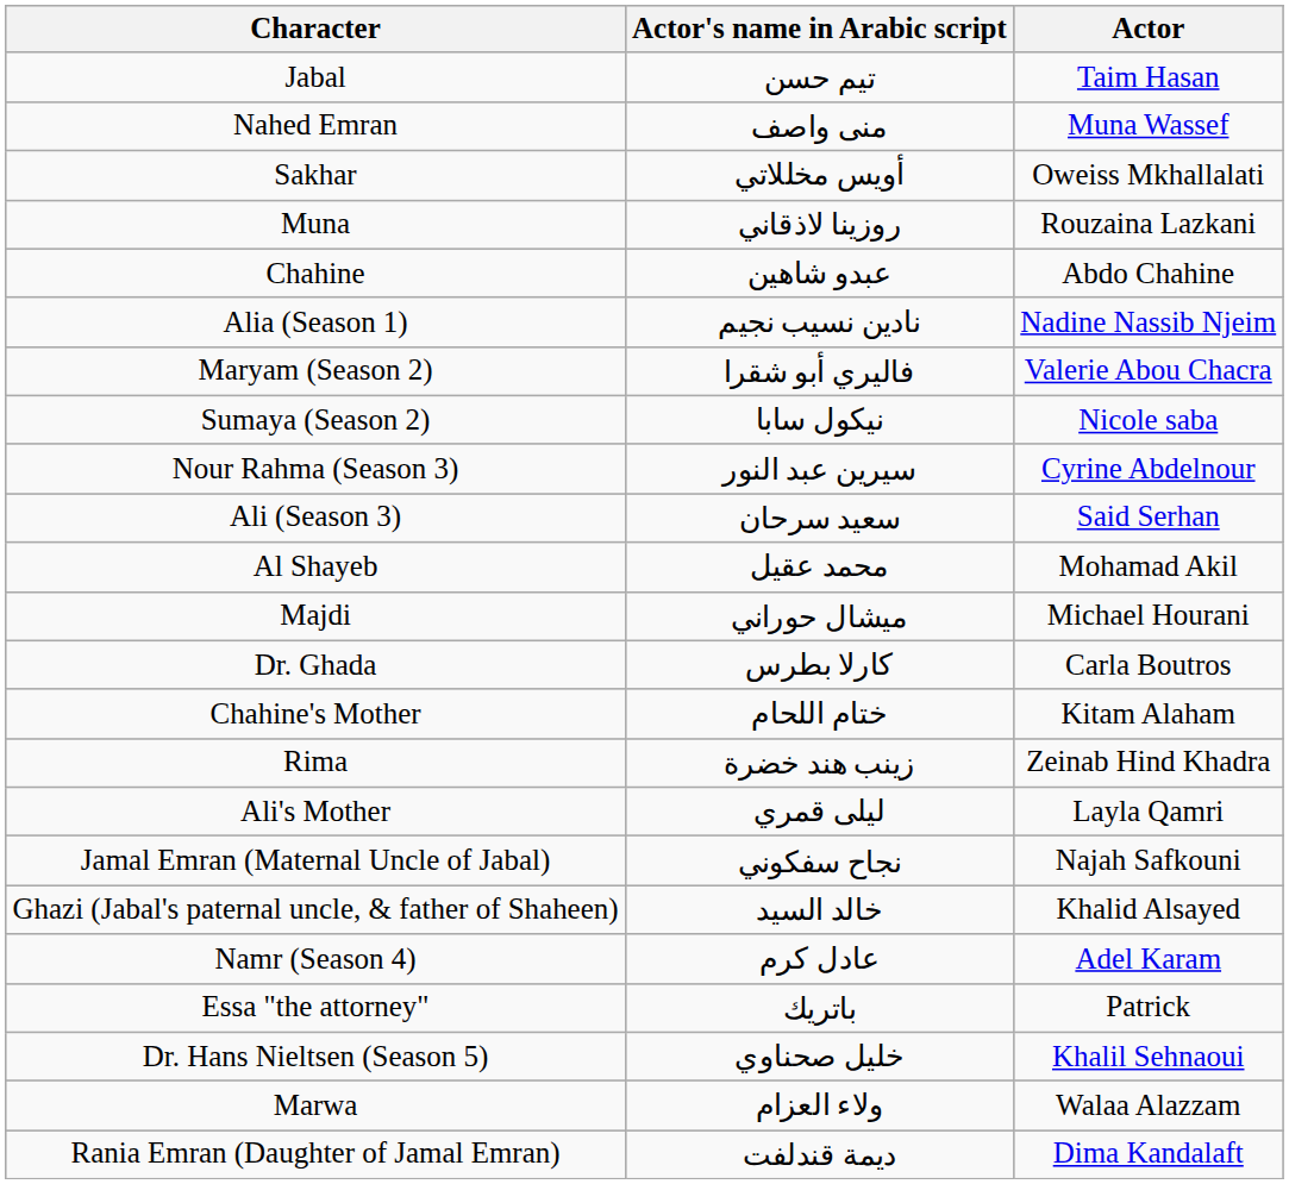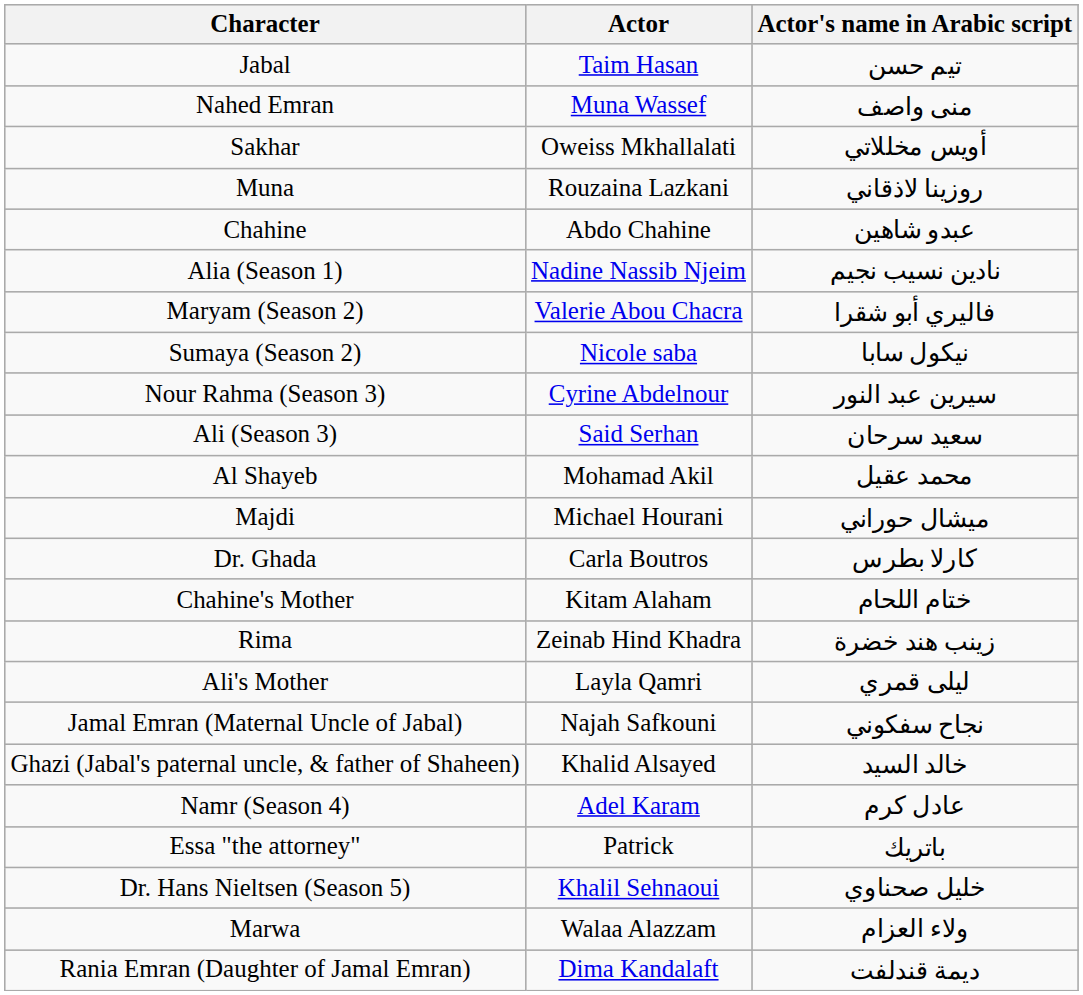 <table class="wikitable palinrowheaders" style="text-align:center">
 <tr>
 <th scope="col">Character</th>
+<th scope="col">Actor</th>
 <th scope="col">Actor's name in Arabic script</th>
-<th scope="col">Actor</th>
 </tr>
 <tr>
 <td scope="row">Jabal</td>
+<td><a href='#'>Taim Hasan</a></td>
 <td>تيم حسن</td>
-<td><a href='#'>Taim Hasan</a></td>
 </tr>
 <tr>
 <td scope="row">Nahed Emran</td>
+<td><a href='#'>Muna Wassef</a></td>
 <td>منى واصف</td>
-<td><a href='#'>Muna Wassef</a></td>
 </tr>
 <tr>
 <td scope="row">Sakhar</td>
+<td>Oweiss Mkhallalati</td>
 <td>أويس مخللاتي</td>
-<td>Oweiss Mkhallalati</td>
 </tr>
 <tr>
 <td scope="row">Muna</td>
+<td>Rouzaina Lazkani</td>
 <td>روزينا لاذقاني</td>
-<td>Rouzaina Lazkani</td>
 </tr>
 <tr>
 <td scope="row">Chahine</td>
+<td>Abdo Chahine</td>
 <td>عبدو شاهين</td>
-<td>Abdo Chahine</td>
 </tr>
 <tr>
 <td scope="row">Alia (Season 1)</td>
+<td><a href='#'>Nadine Nassib Njeim</a></td>
 <td>نادين نسيب نجيم</td>
-<td><a href='#'>Nadine Nassib Njeim</a></td>
 </tr>
 <tr>
 <td scope="row">Maryam (Season 2)</td>
+<td><a href='#'>Valerie Abou Chacra</a></td>
 <td>فاليري أبو شقرا</td>
-<td><a href='#'>Valerie Abou Chacra</a></td>
 </tr>
 <tr>
 <td>Sumaya (Season 2)</td>
+<td><a href='#'>Nicole saba</a></td>
 <td>نيكول سابا</td>
-<td><a href='#'>Nicole saba</a></td>
 </tr>
 <tr>
 <td scope="row">Nour Rahma (Season 3)</td>
+<td><a href='#'>Cyrine Abdelnour</a></td>
 <td>سيرين عبد النور</td>
-<td><a href='#'>Cyrine Abdelnour</a></td>
 </tr>
 <tr>
 <td scope="row">Ali (Season 3)</td>
+<td><a href='#'>Said Serhan</a></td>
 <td>سعيد سرحان</td>
-<td><a href='#'>Said Serhan</a></td>
 </tr>
 <tr>
 <td scope="row">Al Shayeb</td>
+<td>Mohamad Akil</td>
 <td>محمد عقيل</td>
-<td>Mohamad Akil</td>
 </tr>
 <tr>
 <td scope="row">Majdi</td>
+<td>Michael Hourani</td>
 <td>ميشال حوراني</td>
-<td>Michael Hourani</td>
 </tr>
 <tr>
 <td scope="row">Dr. Ghada</td>
+<td>Carla Boutros</td>
 <td>كارلا بطرس</td>
-<td>Carla Boutros</td>
 </tr>
 <tr>
 <td scope="row">Chahine's Mother</td>
+<td>Kitam Alaham</td>
 <td>ختام اللحام</td>
-<td>Kitam Alaham</td>
 </tr>
 <tr>
 <td scope="row">Rima</td>
+<td>Zeinab Hind Khadra</td>
 <td>زينب هند خضرة</td>
-<td>Zeinab Hind Khadra</td>
 </tr>
 <tr>
 <td scope="row">Ali's Mother</td>
+<td>Layla Qamri</td>
 <td>ليلى قمري</td>
-<td>Layla Qamri</td>
 </tr>
 <tr>
 <td scope="row">Jamal Emran (Maternal Uncle of Jabal)</td>
+<td>Najah Safkouni</td>
 <td>نجاح سفكوني</td>
-<td>Najah Safkouni</td>
 </tr>
 <tr>
 <td scope="row">Ghazi (Jabal's paternal uncle, & father of Shaheen)</td>
+<td>Khalid Alsayed</td>
 <td>خالد السيد</td>
-<td>Khalid Alsayed</td>
 </tr>
 <tr>
 <td scope="row">Namr (Season 4)</td>
+<td><a href='#'>Adel Karam</a></td>
 <td>عادل كرم</td>
-<td><a href='#'>Adel Karam</a></td>
 </tr>
 <tr>
 <td scope="row">Essa "the attorney"</td>
+<td>Patrick</td>
 <td>باتريك</td>
-<td>Patrick</td>
 </tr>
 <tr>
 <td scope="row">Dr. Hans Nieltsen (Season 5)</td>
+<td><a href='#'>Khalil Sehnaoui</a></td>
 <td>خليل صحناوي</td>
-<td><a href='#'>Khalil Sehnaoui</a></td>
 </tr>
 <tr>
 <td>Marwa</td>
+<td>Walaa Alazzam</td>
 <td>ولاء العزام</td>
-<td>Walaa Alazzam</td>
 </tr>
 <tr>
 <td>Rania Emran (Daughter of Jamal Emran)</td>
+<td><a href='#'>Dima Kandalaft</a></td>
 <td>ديمة قندلفت</td>
-<td><a href='#'>Dima Kandalaft</a></td>
 </tr>
 </table>
